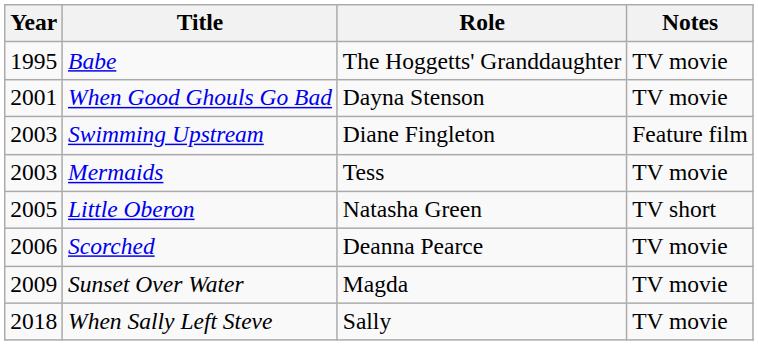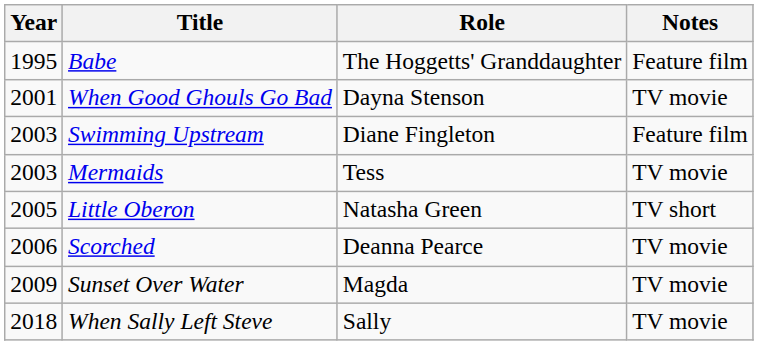 <table class="wikitable">
 <tr>
 <th>Year</th>
 <th>Title</th>
 <th>Role</th>
 <th>Notes</th>
 </tr>
 <tr>
 <td>1995</td>
 <td><em><a href='#'>Babe</a></em></td>
 <td>The Hoggetts' Granddaughter</td>
-<td>TV movie</td>
+<td>Feature film</td>
 </tr>
 <tr>
 <td>2001</td>
 <td><em><a href='#'>When Good Ghouls Go Bad</a></em></td>
 <td>Dayna Stenson</td>
 <td>TV movie</td>
 </tr>
 <tr>
 <td>2003</td>
 <td><em><a href='#'>Swimming Upstream</a></em></td>
 <td>Diane Fingleton</td>
 <td>Feature film</td>
 </tr>
 <tr>
 <td>2003</td>
 <td><em><a href='#'>Mermaids</a></em></td>
 <td>Tess</td>
 <td>TV movie</td>
 </tr>
 <tr>
 <td>2005</td>
 <td><em><a href='#'>Little Oberon</a></em></td>
 <td>Natasha Green</td>
 <td>TV short</td>
 </tr>
 <tr>
 <td>2006</td>
 <td><em><a href='#'>Scorched</a></em></td>
 <td>Deanna Pearce</td>
 <td>TV movie</td>
 </tr>
 <tr>
 <td>2009</td>
 <td><em>Sunset Over Water</em></td>
 <td>Magda</td>
 <td>TV movie</td>
 </tr>
 <tr>
 <td>2018</td>
 <td><em>When Sally Left Steve</em></td>
 <td>Sally</td>
 <td>TV movie</td>
 </tr>
 </table>
